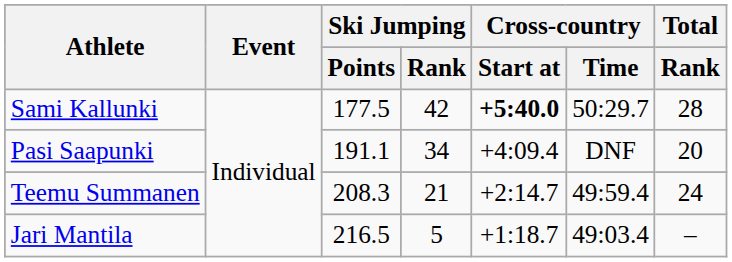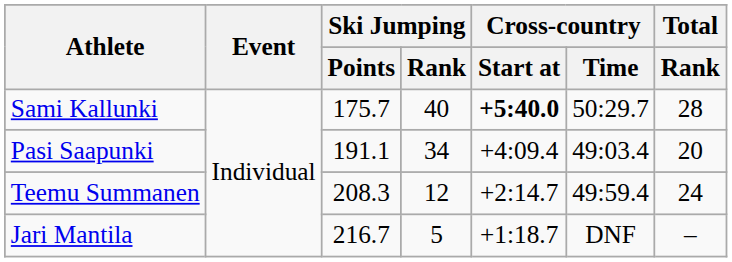 <table class="wikitable" style="font-size:90%">
 <tr>
 <th rowspan="2">Athlete</th>
 <th rowspan="2">Event</th>
 <th colspan="2">Ski Jumping</th>
 <th colspan="2">Cross-country</th>
 <th colspan="2">Total</th>
 </tr>
 <tr>
 <th>Points</th>
 <th>Rank</th>
 <th>Start at</th>
 <th>Time</th>
 <th>Rank</th>
 </tr>
 <tr>
 <td><a href='#'>Sami Kallunki</a></td>
 <td rowspan="4">Individual</td>
-<td align="center">177.5</td>
-<td align="center">42</td>
+<td align="center">175.7</td>
+<td align="center">40</td>
 <td align="center"><strong>+5:40.0</strong></td>
 <td align="center">50:29.7</td>
 <td align="center">28</td>
 </tr>
 <tr>
 <td><a href='#'>Pasi Saapunki</a></td>
 <td align="center">191.1</td>
 <td align="center">34</td>
 <td align="center">+4:09.4</td>
-<td align="center">DNF</td>
+<td align="center">49:03.4</td>
 <td align="center">20</td>
 </tr>
 <tr>
 <td><a href='#'>Teemu Summanen</a></td>
 <td align="center">208.3</td>
-<td align="center">21</td>
+<td align="center">12</td>
 <td align="center">+2:14.7</td>
 <td align="center">49:59.4</td>
 <td align="center">24</td>
 </tr>
 <tr>
 <td><a href='#'>Jari Mantila</a></td>
-<td align="center">216.5</td>
+<td align="center">216.7</td>
 <td align="center">5</td>
 <td align="center">+1:18.7</td>
-<td align="center">49:03.4</td>
+<td align="center">DNF</td>
 <td align="center">–</td>
 </tr>
 </table>
